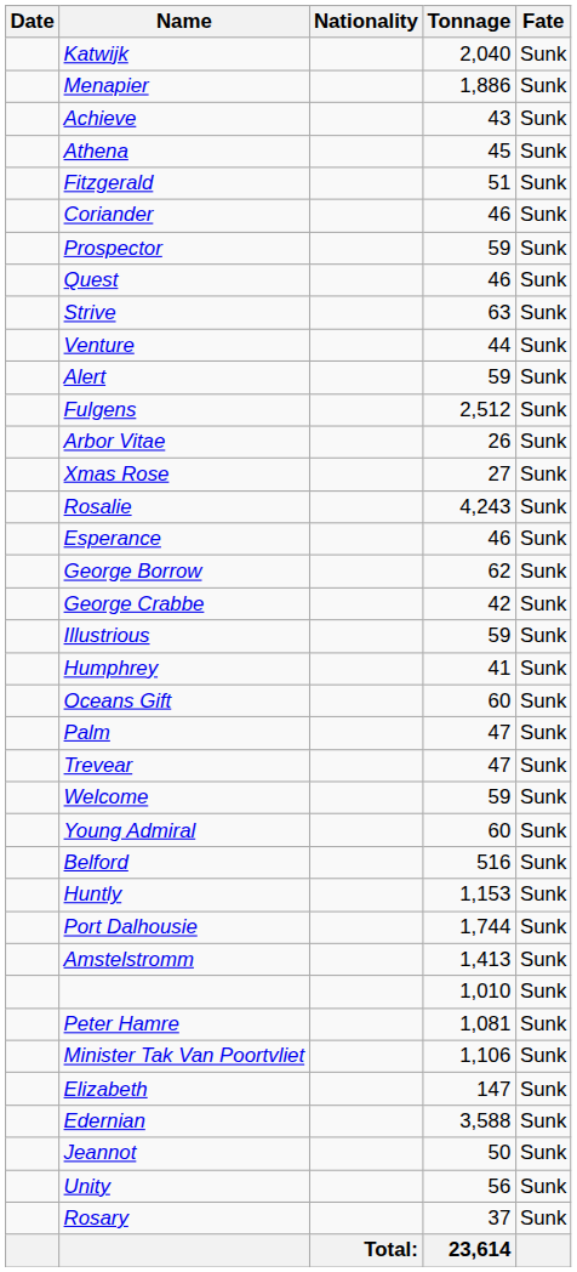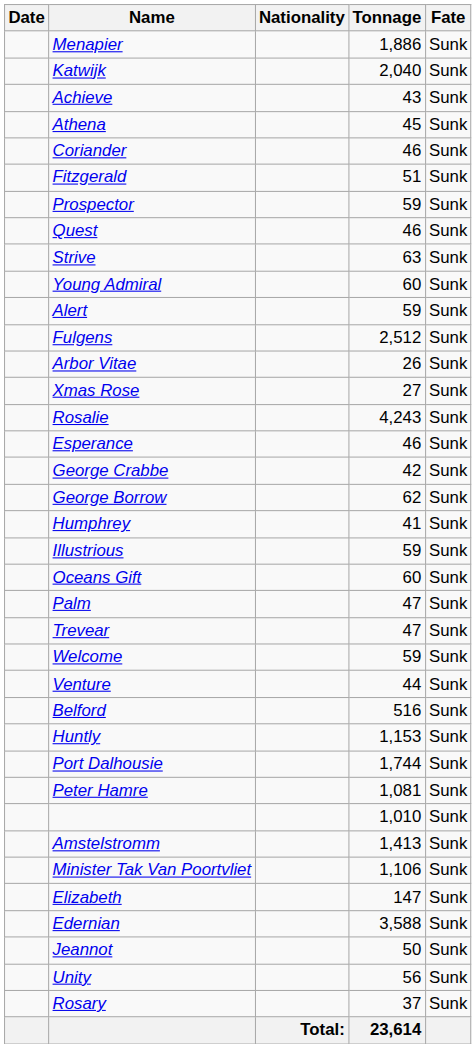 <table class="wikitable sortable" style="text-align:right;">
 <tr>
 <th>Date</th>
 <th>Name</th>
 <th>Nationality</th>
 <th>Tonnage</th>
 <th>Fate</th>
 </tr>
 <tr>
 <td align="right"></td>
-<td align="left"><a href='#'><em>Katwijk</em></a></td>
+<td align="left"><a href='#'><em>Menapier</em></a></td>
 <td align="left"></td>
-<td align="right">2,040</td>
+<td align="right">1,886</td>
 <td align="left">Sunk</td>
 </tr>
 <tr>
 <td align="right"></td>
-<td align="left"><a href='#'><em>Menapier</em></a></td>
+<td align="left"><a href='#'><em>Katwijk</em></a></td>
 <td align="left"></td>
-<td align="right">1,886</td>
+<td align="right">2,040</td>
 <td align="left">Sunk</td>
 </tr>
 <tr>
 <td align="right"></td>
 <td align="left"><a href='#'><em>Achieve</em></a></td>
 <td align="left"></td>
 <td align="right">43</td>
 <td align="left">Sunk</td>
 </tr>
 <tr>
 <td align="right"></td>
 <td align="left"><a href='#'><em>Athena</em></a></td>
 <td align="left"></td>
 <td align="right">45</td>
 <td align="left">Sunk</td>
 </tr>
 <tr>
 <td align="right"></td>
-<td align="left"><a href='#'><em>Fitzgerald</em></a></td>
+<td align="left"><a href='#'><em>Coriander</em></a></td>
 <td align="left"></td>
-<td align="right">51</td>
+<td align="right">46</td>
 <td align="left">Sunk</td>
 </tr>
 <tr>
 <td align="right"></td>
-<td align="left"><a href='#'><em>Coriander</em></a></td>
+<td align="left"><a href='#'><em>Fitzgerald</em></a></td>
 <td align="left"></td>
-<td align="right">46</td>
+<td align="right">51</td>
 <td align="left">Sunk</td>
 </tr>
 <tr>
 <td align="right"></td>
 <td align="left"><a href='#'><em>Prospector</em></a></td>
 <td align="left"></td>
 <td align="right">59</td>
 <td align="left">Sunk</td>
 </tr>
 <tr>
 <td align="right"></td>
 <td align="left"><a href='#'><em>Quest</em></a></td>
 <td align="left"></td>
 <td align="right">46</td>
 <td align="left">Sunk</td>
 </tr>
 <tr>
 <td align="right"></td>
 <td align="left"><a href='#'><em>Strive</em></a></td>
 <td align="left"></td>
 <td align="right">63</td>
 <td align="left">Sunk</td>
 </tr>
 <tr>
 <td align="right"></td>
-<td align="left"><a href='#'><em>Venture</em></a></td>
+<td align="left"><a href='#'><em>Young Admiral</em></a></td>
 <td align="left"></td>
-<td align="right">44</td>
+<td align="right">60</td>
 <td align="left">Sunk</td>
 </tr>
 <tr>
 <td align="right"></td>
 <td align="left"><a href='#'><em>Alert</em></a></td>
 <td align="left"></td>
 <td align="right">59</td>
 <td align="left">Sunk</td>
 </tr>
 <tr>
 <td align="right"></td>
 <td align="left"><a href='#'><em>Fulgens</em></a></td>
 <td align="left"></td>
 <td align="right">2,512</td>
 <td align="left">Sunk</td>
 </tr>
 <tr>
 <td align="right"></td>
 <td align="left"><a href='#'><em>Arbor Vitae</em></a></td>
 <td align="left"></td>
 <td align="right">26</td>
 <td align="left">Sunk</td>
 </tr>
 <tr>
 <td align="right"></td>
 <td align="left"><a href='#'><em>Xmas Rose</em></a></td>
 <td align="left"></td>
 <td align="right">27</td>
 <td align="left">Sunk</td>
 </tr>
 <tr>
 <td align="right"></td>
 <td align="left"><a href='#'><em>Rosalie</em></a></td>
 <td align="left"></td>
 <td align="right">4,243</td>
 <td align="left">Sunk</td>
 </tr>
 <tr>
 <td align="right"></td>
 <td align="left"><a href='#'><em>Esperance</em></a></td>
 <td align="left"></td>
 <td align="right">46</td>
 <td align="left">Sunk</td>
 </tr>
 <tr>
 <td align="right"></td>
+<td align="left"><a href='#'><em>George Crabbe</em></a></td>
+<td align="left"></td>
+<td align="right">42</td>
+<td align="left">Sunk</td>
+</tr>
+<tr>
+<td align="right"></td>
 <td align="left"><a href='#'><em>George Borrow</em></a></td>
 <td align="left"></td>
 <td align="right">62</td>
 <td align="left">Sunk</td>
 </tr>
 <tr>
 <td align="right"></td>
-<td align="left"><a href='#'><em>George Crabbe</em></a></td>
+<td align="left"><a href='#'><em>Humphrey</em></a></td>
 <td align="left"></td>
-<td align="right">42</td>
+<td align="right">41</td>
 <td align="left">Sunk</td>
 </tr>
 <tr>
 <td align="right"></td>
 <td align="left"><a href='#'><em>Illustrious</em></a></td>
 <td align="left"></td>
 <td align="right">59</td>
-<td align="left">Sunk</td>
-</tr>
-<tr>
-<td align="right"></td>
-<td align="left"><a href='#'><em>Humphrey</em></a></td>
-<td align="left"></td>
-<td align="right">41</td>
 <td align="left">Sunk</td>
 </tr>
 <tr>
 <td align="right"></td>
 <td align="left"><a href='#'><em>Oceans Gift</em></a></td>
 <td align="left"></td>
 <td align="right">60</td>
 <td align="left">Sunk</td>
 </tr>
 <tr>
 <td align="right"></td>
 <td align="left"><a href='#'><em>Palm</em></a></td>
 <td align="left"></td>
 <td align="right">47</td>
 <td align="left">Sunk</td>
 </tr>
 <tr>
 <td align="right"></td>
 <td align="left"><a href='#'><em>Trevear</em></a></td>
 <td align="left"></td>
 <td align="right">47</td>
 <td align="left">Sunk</td>
 </tr>
 <tr>
 <td align="right"></td>
 <td align="left"><a href='#'><em>Welcome</em></a></td>
 <td align="left"></td>
 <td align="right">59</td>
 <td align="left">Sunk</td>
 </tr>
 <tr>
 <td align="right"></td>
-<td align="left"><a href='#'><em>Young Admiral</em></a></td>
+<td align="left"><a href='#'><em>Venture</em></a></td>
 <td align="left"></td>
-<td align="right">60</td>
+<td align="right">44</td>
 <td align="left">Sunk</td>
 </tr>
 <tr>
 <td align="right"></td>
 <td align="left"><a href='#'><em>Belford</em></a></td>
 <td align="left"></td>
 <td align="right">516</td>
 <td align="left">Sunk</td>
 </tr>
 <tr>
 <td align="right"></td>
 <td align="left"><a href='#'><em>Huntly</em></a></td>
 <td align="left"></td>
 <td align="right">1,153</td>
 <td align="left">Sunk</td>
 </tr>
 <tr>
 <td align="right"></td>
 <td align="left"><a href='#'><em>Port Dalhousie</em></a></td>
 <td align="left"></td>
 <td align="right">1,744</td>
 <td align="left">Sunk</td>
 </tr>
 <tr>
 <td align="right"></td>
-<td align="left"><a href='#'><em>Amstelstromm</em></a></td>
+<td align="left"><a href='#'><em>Peter Hamre</em></a></td>
 <td align="left"></td>
-<td align="right">1,413</td>
+<td align="right">1,081</td>
 <td align="left">Sunk</td>
 </tr>
 <tr>
 <td align="right"></td>
 <td align="left"></td>
 <td align="left"></td>
 <td align="right">1,010</td>
 <td align="left">Sunk</td>
 </tr>
 <tr>
 <td align="right"></td>
-<td align="left"><a href='#'><em>Peter Hamre</em></a></td>
+<td align="left"><a href='#'><em>Amstelstromm</em></a></td>
 <td align="left"></td>
-<td align="right">1,081</td>
+<td align="right">1,413</td>
 <td align="left">Sunk</td>
 </tr>
 <tr>
 <td align="right"></td>
 <td align="left"><a href='#'><em>Minister Tak Van Poortvliet</em></a></td>
 <td align="left"></td>
 <td align="right">1,106</td>
 <td align="left">Sunk</td>
 </tr>
 <tr>
 <td align="right"></td>
 <td align="left"><a href='#'><em>Elizabeth</em></a></td>
 <td align="left"></td>
 <td align="right">147</td>
 <td align="left">Sunk</td>
 </tr>
 <tr>
 <td align="right"></td>
 <td align="left"><a href='#'><em>Edernian</em></a></td>
 <td align="left"></td>
 <td align="right">3,588</td>
 <td align="left">Sunk</td>
 </tr>
 <tr>
 <td align="right"></td>
 <td align="left"><a href='#'><em>Jeannot</em></a></td>
 <td align="left"></td>
 <td align="right">50</td>
 <td align="left">Sunk</td>
 </tr>
 <tr>
 <td align="right"></td>
 <td align="left"><a href='#'><em>Unity</em></a></td>
 <td align="left"></td>
 <td align="right">56</td>
 <td align="left">Sunk</td>
 </tr>
 <tr>
 <td align="right"></td>
 <td align="left"><a href='#'><em>Rosary</em></a></td>
 <td align="left"></td>
 <td align="right">37</td>
 <td align="left">Sunk</td>
 </tr>
 <tr class="sortbottom" style="background: #f2f2f2">
 <td></td>
 <td></td>
 <td align="right"><strong>Total:</strong></td>
 <td align="right"><strong>23,614</strong></td>
 <td></td>
 </tr>
 </table>
